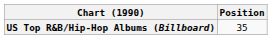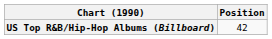 <table class="wikitable plainrowheaders" style="text-align:center">
 <tr>
 <th scope="col">Chart (1990)</th>
 <th scope="col">Position</th>
 </tr>
 <tr>
 <th scope="row">US Top R&B/Hip-Hop Albums (<em>Billboard</em>)</th>
-<td>35</td>
+<td>42</td>
 </tr>
 </table>
